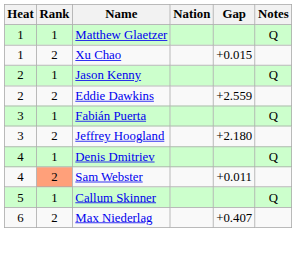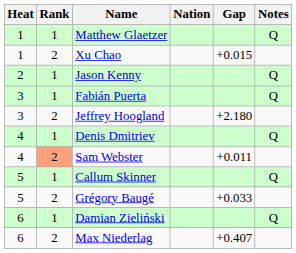 <table class="wikitable sortable" style="text-align:center">
 <tr>
 <th>Heat</th>
 <th>Rank</th>
 <th>Name</th>
 <th>Nation</th>
 <th>Gap</th>
 <th>Notes</th>
 </tr>
 <tr bgcolor=ccffcc>
 <td>1</td>
 <td>1</td>
 <td align=left><a href='#'>Matthew Glaetzer</a></td>
 <td align=left></td>
 <td></td>
 <td>Q</td>
 </tr>
 <tr>
 <td>1</td>
 <td>2</td>
 <td align=left><a href='#'>Xu Chao</a></td>
 <td align=left></td>
 <td>+0.015</td>
 <td></td>
 </tr>
 <tr bgcolor=ccffcc>
 <td>2</td>
 <td>1</td>
 <td align=left><a href='#'>Jason Kenny</a></td>
 <td align=left></td>
 <td></td>
 <td>Q</td>
-</tr>
-<tr>
-<td>2</td>
-<td>2</td>
-<td align=left><a href='#'>Eddie Dawkins</a></td>
-<td align=left></td>
-<td>+2.559</td>
-<td></td>
 </tr>
 <tr bgcolor=ccffcc>
 <td>3</td>
 <td>1</td>
 <td align=left><a href='#'>Fabián Puerta</a></td>
 <td align=left></td>
 <td></td>
 <td>Q</td>
 </tr>
 <tr>
 <td>3</td>
 <td>2</td>
 <td align=left><a href='#'>Jeffrey Hoogland</a></td>
 <td align=left></td>
 <td>+2.180</td>
 <td></td>
 </tr>
 <tr bgcolor=ccffcc>
 <td>4</td>
 <td>1</td>
 <td align=left><a href='#'>Denis Dmitriev</a></td>
 <td align=left></td>
 <td></td>
 <td>Q</td>
 </tr>
 <tr>
 <td>4</td>
 <td style="background: lightsalmon;">2</td>
 <td align=left><a href='#'>Sam Webster</a></td>
 <td align=left></td>
 <td>+0.011</td>
 <td></td>
 </tr>
 <tr bgcolor=ccffcc>
 <td>5</td>
 <td>1</td>
 <td align=left><a href='#'>Callum Skinner</a></td>
 <td align=left></td>
 <td></td>
 <td>Q</td>
 </tr>
 <tr>
+<td>5</td>
+<td>2</td>
+<td align=left><a href='#'>Grégory Baugé</a></td>
+<td align=left></td>
+<td>+0.033</td>
+<td></td>
+</tr>
+<tr bgcolor=ccffcc>
+<td>6</td>
+<td>1</td>
+<td align=left><a href='#'>Damian Zieliński</a></td>
+<td align=left></td>
+<td></td>
+<td>Q</td>
+</tr>
+<tr>
 <td>6</td>
 <td>2</td>
 <td align=left><a href='#'>Max Niederlag</a></td>
 <td align=left></td>
 <td>+0.407</td>
 <td></td>
 </tr>
 </table>
